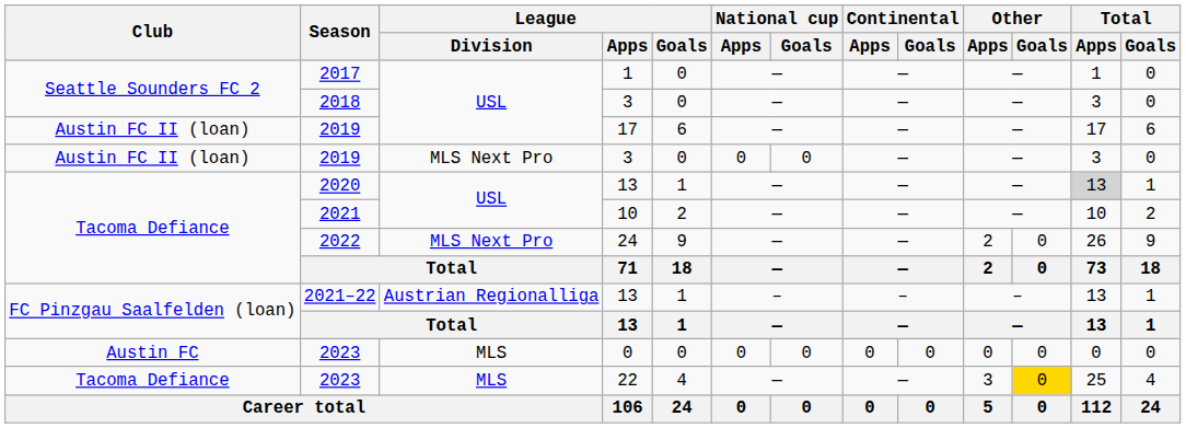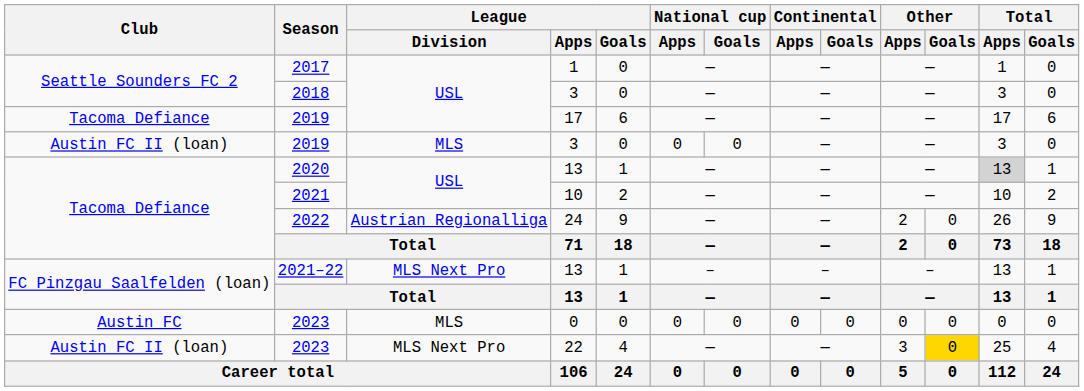 <table class="wikitable" style="text-align:center">
 <tr>
 <th rowspan="2">Club</th>
 <th rowspan="2">Season</th>
 <th colspan="3">League</th>
 <th colspan="2">National cup</th>
 <th colspan="2">Continental</th>
 <th colspan="2">Other</th>
 <th colspan="2">Total</th>
 </tr>
 <tr>
 <th>Division</th>
 <th>Apps</th>
 <th>Goals</th>
 <th>Apps</th>
 <th>Goals</th>
 <th>Apps</th>
 <th>Goals</th>
 <th>Apps</th>
 <th>Goals</th>
 <th>Apps</th>
 <th>Goals</th>
 </tr>
 <tr>
 <td rowspan="2"><a href='#'>Seattle Sounders FC 2</a></td>
 <td><a href='#'>2017</a></td>
 <td rowspan=3><a href='#'>USL</a></td>
 <td>1</td>
 <td>0</td>
 <td colspan="2">—</td>
 <td colspan="2">—</td>
 <td colspan="2">—</td>
 <td>1</td>
 <td>0</td>
 </tr>
 <tr>
 <td><a href='#'>2018</a></td>
 <td>3</td>
 <td>0</td>
 <td colspan="2">—</td>
 <td colspan="2">—</td>
 <td colspan="2">—</td>
 <td>3</td>
 <td>0</td>
 </tr>
 <tr>
-<td><a href='#'>Austin FC II</a> (loan)</td>
+<td><a href='#'>Tacoma Defiance</a></td>
 <td><a href='#'>2019</a></td>
 <td>17</td>
 <td>6</td>
 <td colspan="2">—</td>
 <td colspan="2">—</td>
 <td colspan="2">—</td>
 <td>17</td>
 <td>6</td>
 </tr>
 <tr>
 <td><a href='#'>Austin FC II</a> (loan)</td>
 <td><a href='#'>2019</a></td>
-<td>MLS Next Pro</td>
+<td><a href='#'>MLS</a></td>
 <td>3</td>
 <td>0</td>
 <td>0</td>
 <td>0</td>
 <td colspan="2">—</td>
 <td colspan="2">—</td>
 <td>3</td>
 <td>0</td>
 </tr>
 <tr>
 <td rowspan=4><a href='#'>Tacoma Defiance</a></td>
 <td><a href='#'>2020</a></td>
 <td rowspan=2><a href='#'>USL</a></td>
 <td>13</td>
 <td>1</td>
 <td colspan="2">—</td>
 <td colspan="2">—</td>
 <td colspan="2">—</td>
 <td style="background: lightgrey;">13</td>
 <td>1</td>
 </tr>
 <tr>
 <td><a href='#'>2021</a></td>
 <td>10</td>
 <td>2</td>
 <td colspan="2">—</td>
 <td colspan="2">—</td>
 <td colspan="2">—</td>
 <td>10</td>
 <td>2</td>
 </tr>
 <tr>
 <td><a href='#'>2022</a></td>
-<td><a href='#'>MLS Next Pro</a></td>
+<td><a href='#'>Austrian Regionalliga</a></td>
 <td>24</td>
 <td>9</td>
 <td colspan="2">—</td>
 <td colspan="2">—</td>
 <td>2</td>
 <td>0</td>
 <td>26</td>
 <td>9</td>
 </tr>
 <tr>
 <th colspan="2">Total</th>
 <th>71</th>
 <th>18</th>
 <th colspan="2">—</th>
 <th colspan="2">—</th>
 <th>2</th>
 <th>0</th>
 <th>73</th>
 <th>18</th>
 </tr>
 <tr>
 <td rowspan=2><a href='#'>FC Pinzgau Saalfelden</a> (loan)</td>
 <td><a href='#'>2021–22</a></td>
-<td><a href='#'>Austrian Regionalliga</a></td>
+<td><a href='#'>MLS Next Pro</a></td>
 <td>13</td>
 <td>1</td>
 <td colspan="2">–</td>
 <td colspan="2">–</td>
 <td colspan="2">–</td>
 <td>13</td>
 <td>1</td>
 </tr>
 <tr>
 <th colspan="2">Total</th>
 <th>13</th>
 <th>1</th>
 <th colspan="2">—</th>
 <th colspan="2">—</th>
 <th colspan="2">—</th>
 <th>13</th>
 <th>1</th>
 </tr>
 <tr>
 <td><a href='#'>Austin FC</a></td>
 <td><a href='#'>2023</a></td>
 <td>MLS</td>
 <td>0</td>
 <td>0</td>
 <td>0</td>
 <td>0</td>
 <td>0</td>
 <td>0</td>
 <td>0</td>
 <td>0</td>
 <td>0</td>
 <td>0</td>
 </tr>
 <tr>
-<td><a href='#'>Tacoma Defiance</a></td>
+<td><a href='#'>Austin FC II</a> (loan)</td>
 <td><a href='#'>2023</a></td>
-<td><a href='#'>MLS</a></td>
+<td>MLS Next Pro</td>
 <td>22</td>
 <td>4</td>
 <td colspan="2">—</td>
 <td colspan="2">—</td>
 <td>3</td>
 <td style="background: gold;">0</td>
 <td>25</td>
 <td>4</td>
 </tr>
 <tr>
 <th colspan="3">Career total</th>
 <th>106</th>
 <th>24</th>
 <th>0</th>
 <th>0</th>
 <th>0</th>
 <th>0</th>
 <th>5</th>
 <th>0</th>
 <th>112</th>
 <th>24</th>
 </tr>
 </table>
